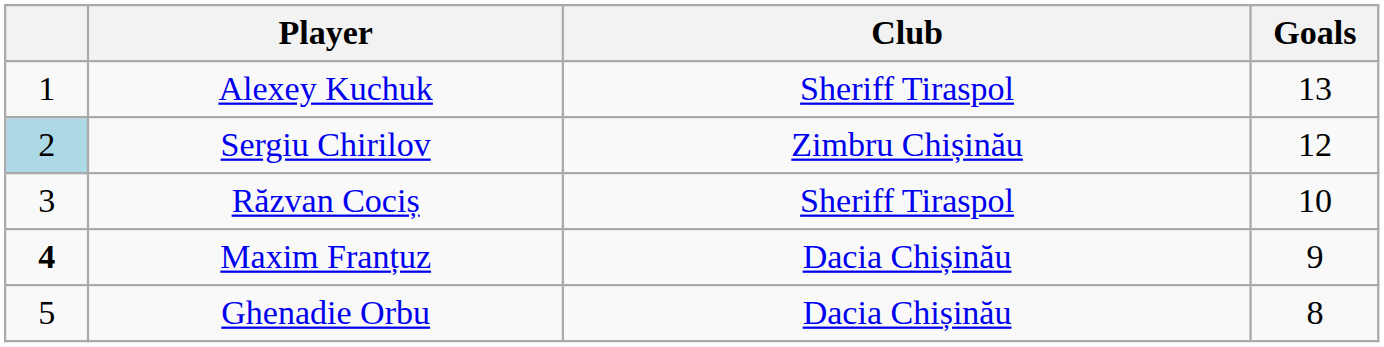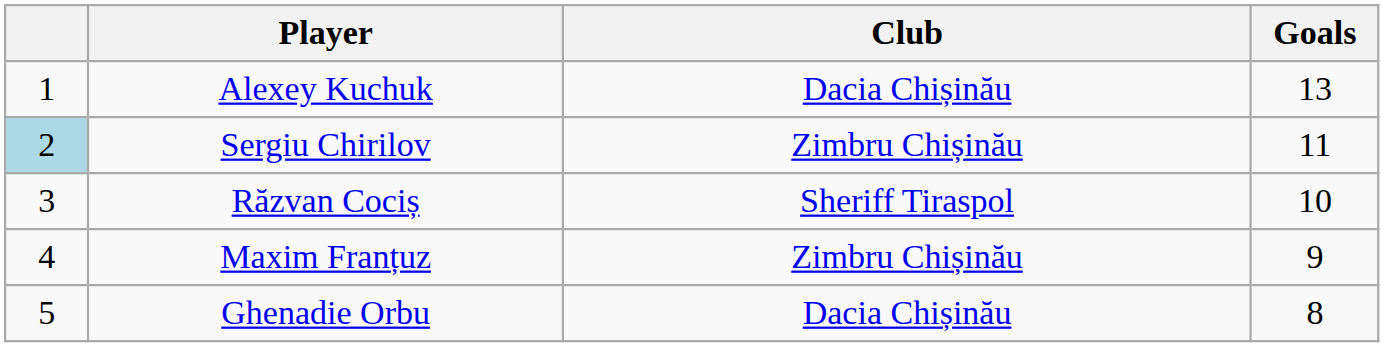 <table class="wikitable" style="font-size:95%; text-align:center;">
 <tr>
 <th width="30"></th>
 <th width="205">Player</th>
 <th width="300">Club</th>
 <th width="50">Goals</th>
 </tr>
 <tr>
 <td>1</td>
 <td> <a href='#'>Alexey Kuchuk</a></td>
-<td><a href='#'>Sheriff Tiraspol</a></td>
+<td><a href='#'>Dacia Chișinău</a></td>
 <td>13</td>
 </tr>
 <tr>
 <td style="background: lightblue;">2</td>
 <td> <a href='#'>Sergiu Chirilov</a></td>
 <td><a href='#'>Zimbru Chișinău</a></td>
-<td>12</td>
+<td>11</td>
 </tr>
 <tr>
 <td>3</td>
 <td> <a href='#'>Răzvan Cociș</a></td>
 <td><a href='#'>Sheriff Tiraspol</a></td>
 <td>10</td>
 </tr>
 <tr>
-<td><strong>4</strong></td>
+<td>4</td>
 <td> <a href='#'>Maxim Franțuz</a></td>
-<td><a href='#'>Dacia Chișinău</a></td>
+<td><a href='#'>Zimbru Chișinău</a></td>
 <td>9</td>
 </tr>
 <tr>
 <td>5</td>
 <td> <a href='#'>Ghenadie Orbu</a></td>
 <td><a href='#'>Dacia Chișinău</a></td>
 <td>8</td>
 </tr>
 </table>
